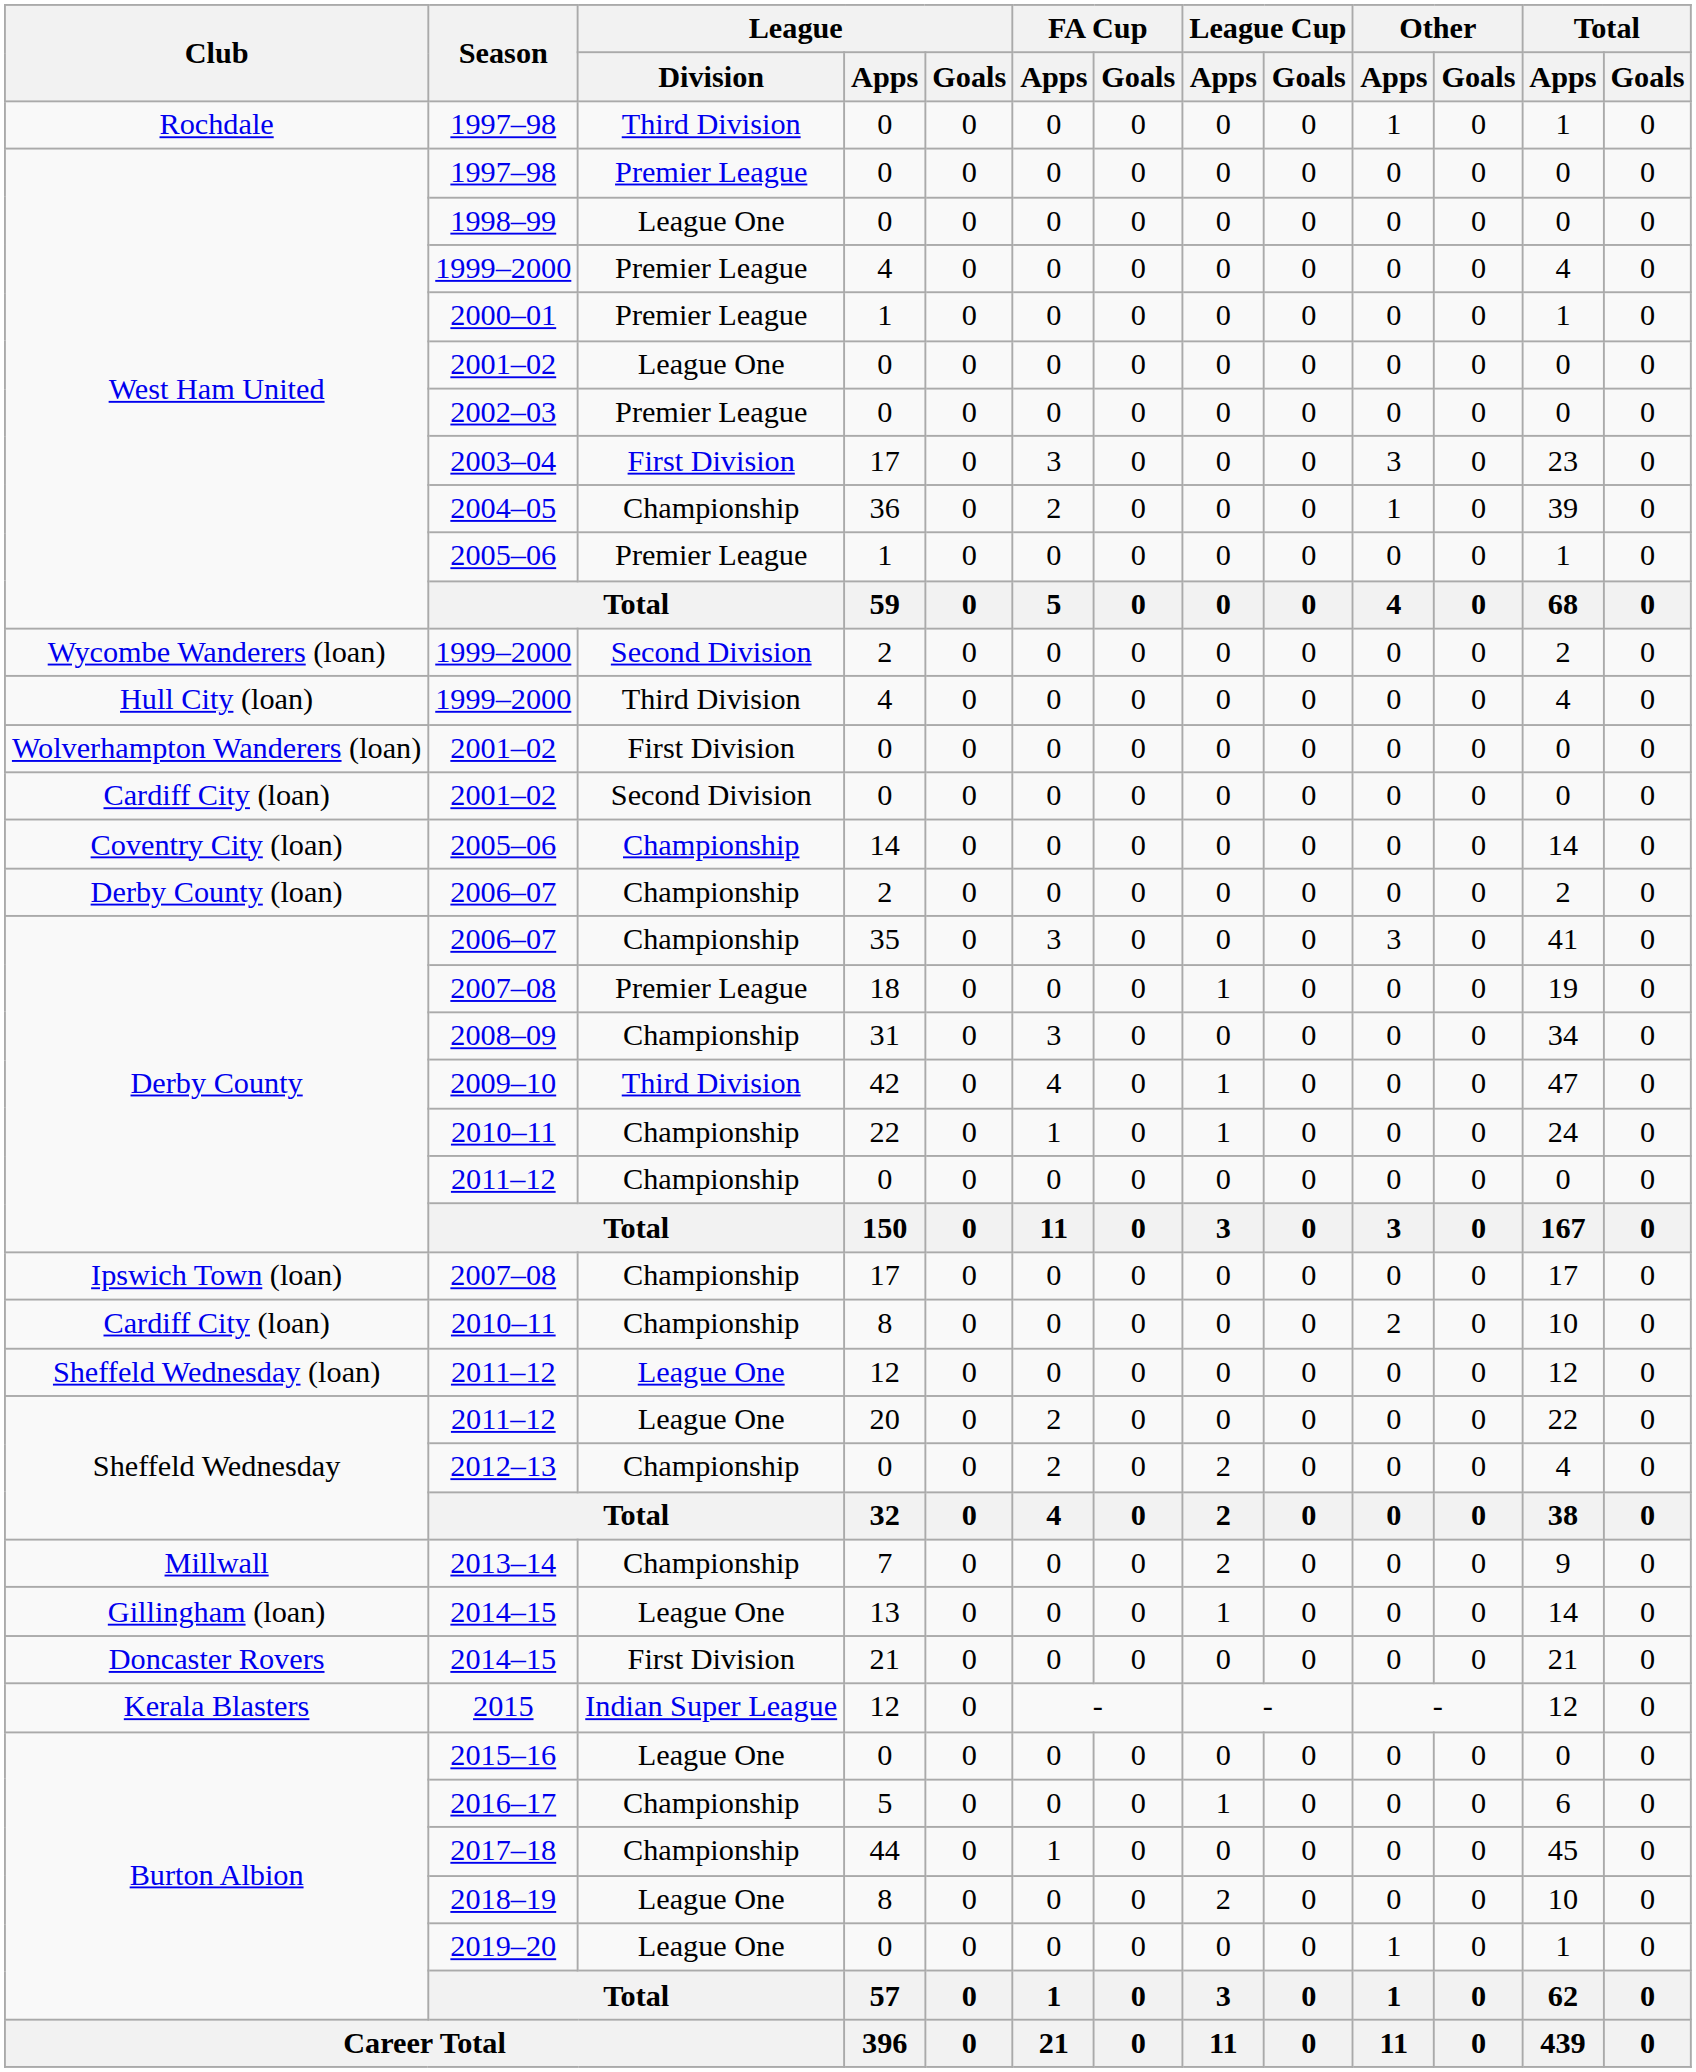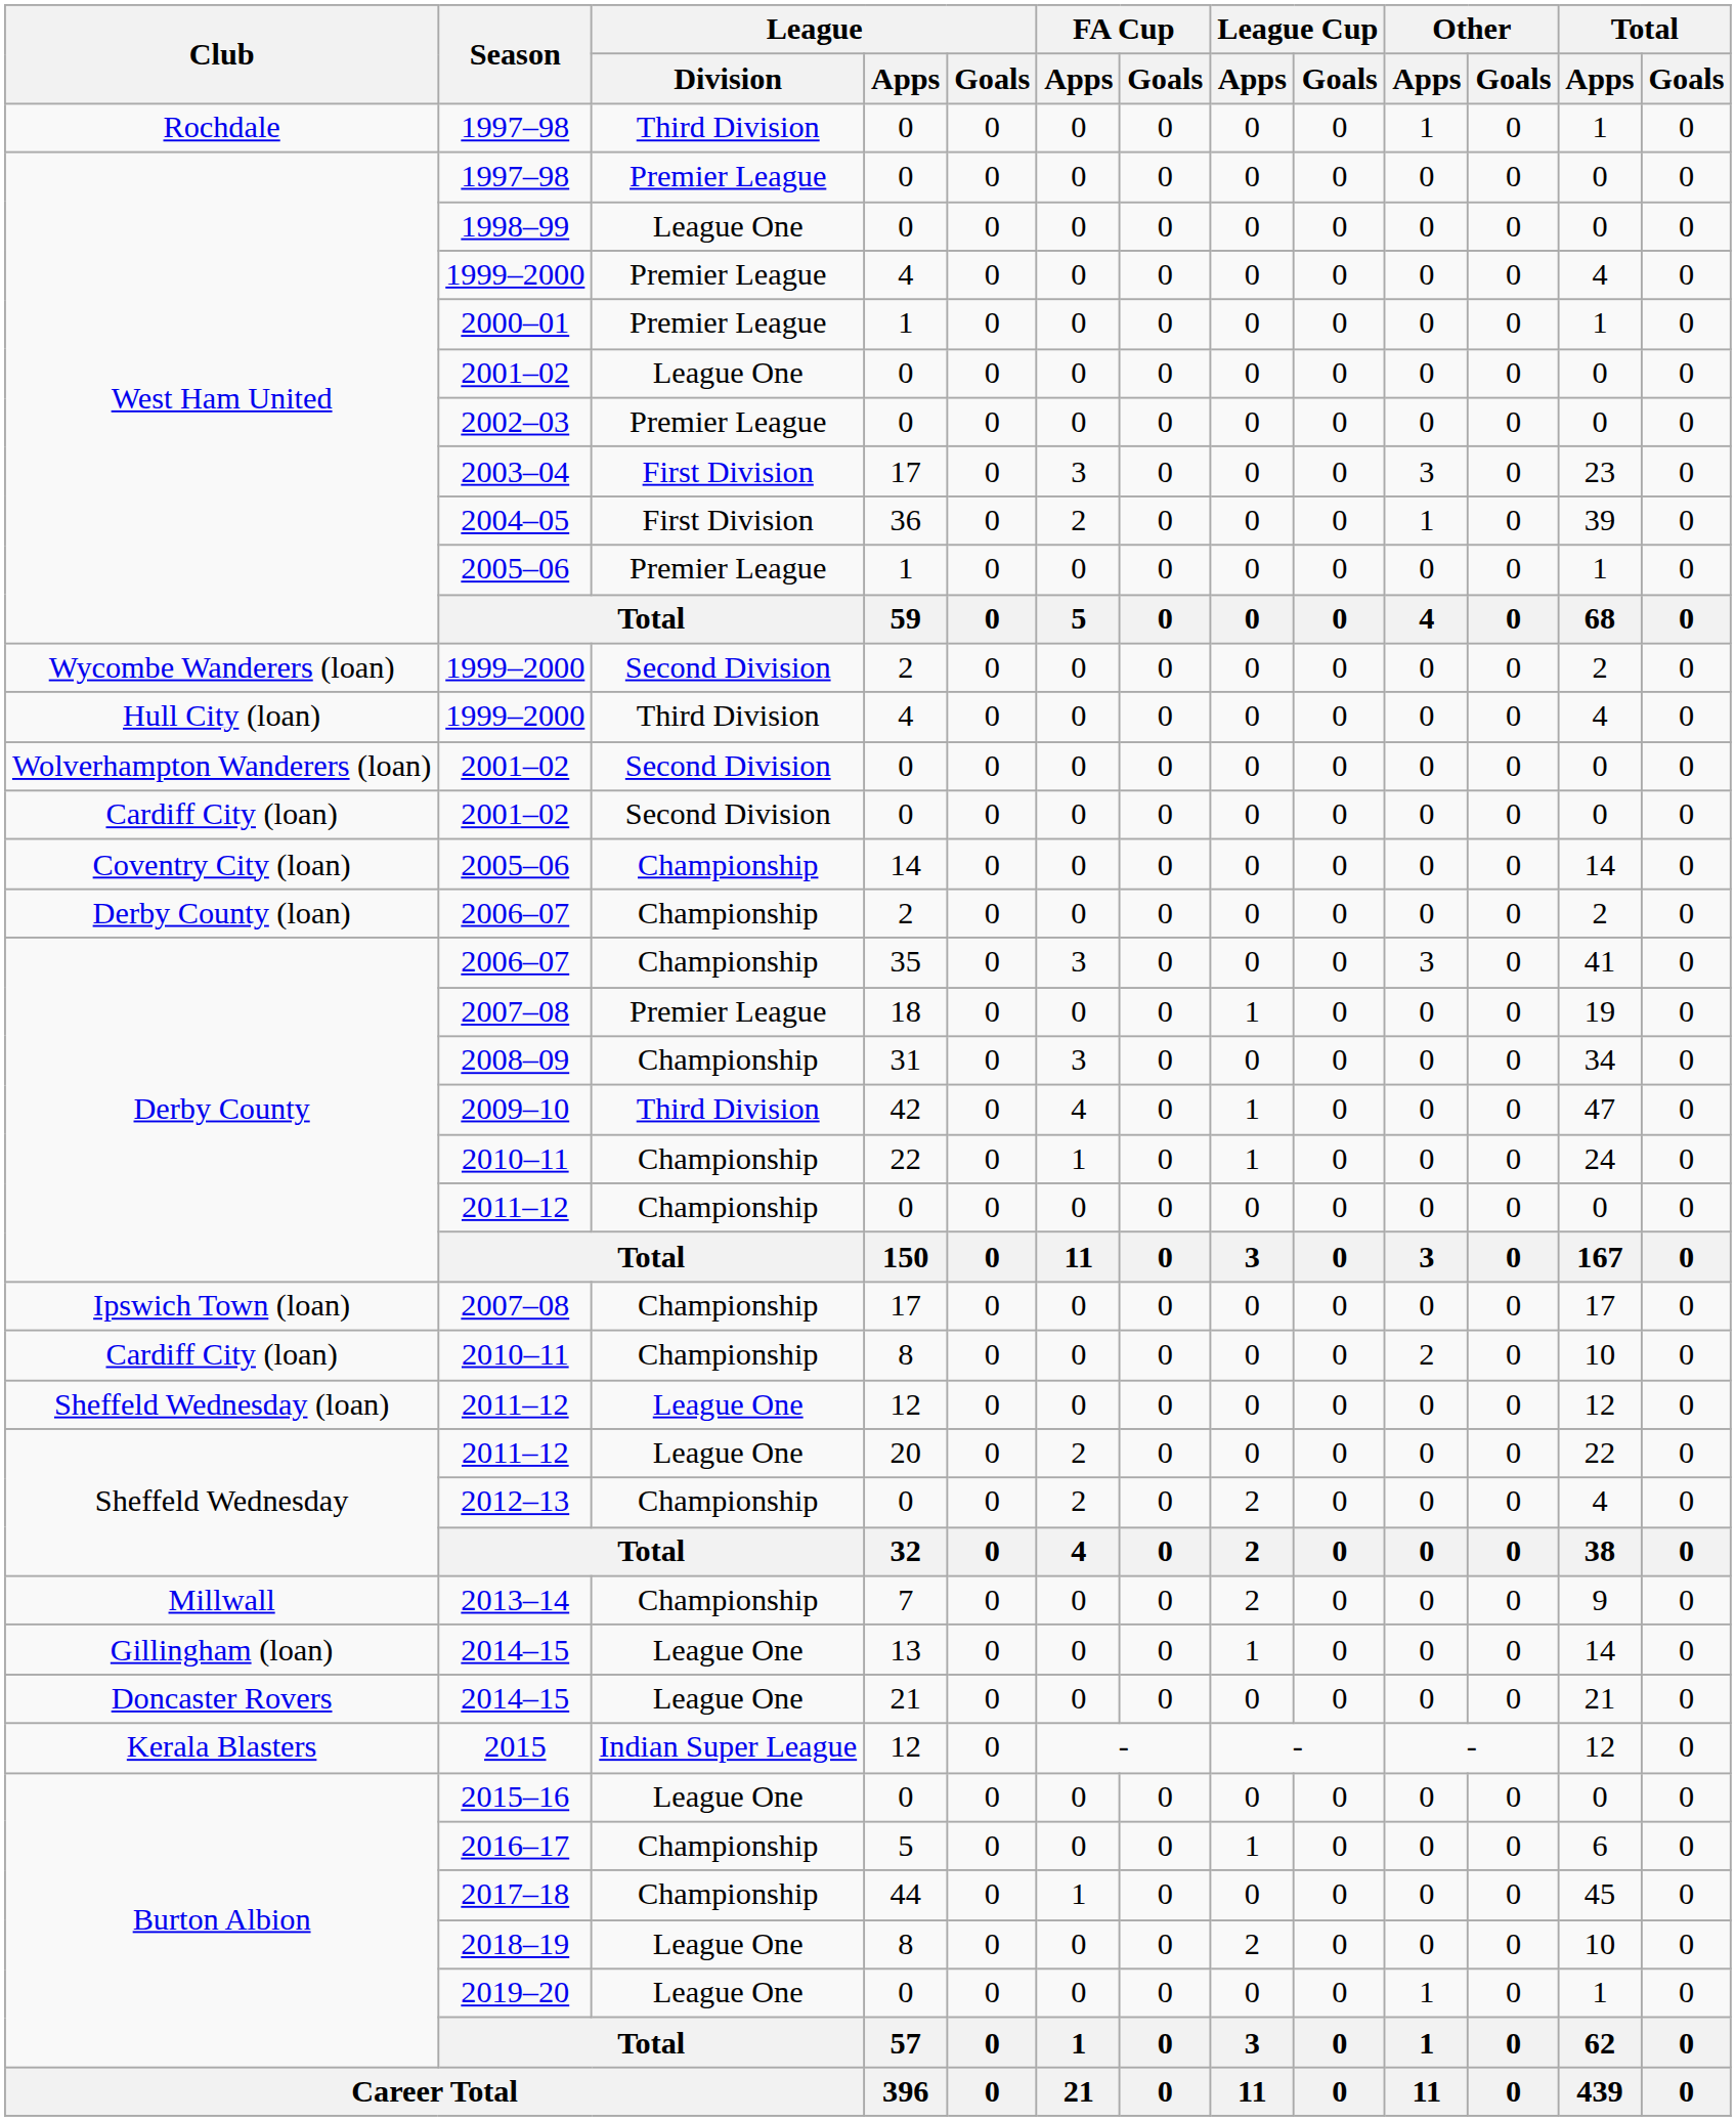 <table class="wikitable" style="text-align:center;">
 <tr>
 <th rowspan="2">Club</th>
 <th rowspan="2">Season</th>
 <th colspan="3">League</th>
 <th colspan="2">FA Cup</th>
 <th colspan="2">League Cup</th>
 <th colspan="2">Other</th>
 <th colspan="2">Total</th>
 </tr>
 <tr>
 <th>Division</th>
 <th>Apps</th>
 <th>Goals</th>
 <th>Apps</th>
 <th>Goals</th>
 <th>Apps</th>
 <th>Goals</th>
 <th>Apps</th>
 <th>Goals</th>
 <th>Apps</th>
 <th>Goals</th>
 </tr>
 <tr>
 <td><a href='#'>Rochdale</a></td>
 <td><a href='#'>1997–98</a></td>
 <td><a href='#'>Third Division</a></td>
 <td>0</td>
 <td>0</td>
 <td>0</td>
 <td>0</td>
 <td>0</td>
 <td>0</td>
 <td>1</td>
 <td>0</td>
 <td>1</td>
 <td>0</td>
 </tr>
 <tr>
 <td rowspan="10"><a href='#'>West Ham United</a></td>
 <td><a href='#'>1997–98</a></td>
 <td><a href='#'>Premier League</a></td>
 <td>0</td>
 <td>0</td>
 <td>0</td>
 <td>0</td>
 <td>0</td>
 <td>0</td>
 <td>0</td>
 <td>0</td>
 <td>0</td>
 <td>0</td>
 </tr>
 <tr>
 <td><a href='#'>1998–99</a></td>
 <td>League One</td>
 <td>0</td>
 <td>0</td>
 <td>0</td>
 <td>0</td>
 <td>0</td>
 <td>0</td>
 <td>0</td>
 <td>0</td>
 <td>0</td>
 <td>0</td>
 </tr>
 <tr>
 <td><a href='#'>1999–2000</a></td>
 <td>Premier League</td>
 <td>4</td>
 <td>0</td>
 <td>0</td>
 <td>0</td>
 <td>0</td>
 <td>0</td>
 <td>0</td>
 <td>0</td>
 <td>4</td>
 <td>0</td>
 </tr>
 <tr>
 <td><a href='#'>2000–01</a></td>
 <td>Premier League</td>
 <td>1</td>
 <td>0</td>
 <td>0</td>
 <td>0</td>
 <td>0</td>
 <td>0</td>
 <td>0</td>
 <td>0</td>
 <td>1</td>
 <td>0</td>
 </tr>
 <tr>
 <td><a href='#'>2001–02</a></td>
 <td>League One</td>
 <td>0</td>
 <td>0</td>
 <td>0</td>
 <td>0</td>
 <td>0</td>
 <td>0</td>
 <td>0</td>
 <td>0</td>
 <td>0</td>
 <td>0</td>
 </tr>
 <tr>
 <td><a href='#'>2002–03</a></td>
 <td>Premier League</td>
 <td>0</td>
 <td>0</td>
 <td>0</td>
 <td>0</td>
 <td>0</td>
 <td>0</td>
 <td>0</td>
 <td>0</td>
 <td>0</td>
 <td>0</td>
 </tr>
 <tr>
 <td><a href='#'>2003–04</a></td>
 <td><a href='#'>First Division</a></td>
 <td>17</td>
 <td>0</td>
 <td>3</td>
 <td>0</td>
 <td>0</td>
 <td>0</td>
 <td>3</td>
 <td>0</td>
 <td>23</td>
 <td>0</td>
 </tr>
 <tr>
 <td><a href='#'>2004–05</a></td>
-<td>Championship</td>
+<td>First Division</td>
 <td>36</td>
 <td>0</td>
 <td>2</td>
 <td>0</td>
 <td>0</td>
 <td>0</td>
 <td>1</td>
 <td>0</td>
 <td>39</td>
 <td>0</td>
 </tr>
 <tr>
 <td><a href='#'>2005–06</a></td>
 <td>Premier League</td>
 <td>1</td>
 <td>0</td>
 <td>0</td>
 <td>0</td>
 <td>0</td>
 <td>0</td>
 <td>0</td>
 <td>0</td>
 <td>1</td>
 <td>0</td>
 </tr>
 <tr>
 <th colspan="2">Total</th>
 <th>59</th>
 <th>0</th>
 <th>5</th>
 <th>0</th>
 <th>0</th>
 <th>0</th>
 <th>4</th>
 <th>0</th>
 <th>68</th>
 <th>0</th>
 </tr>
 <tr>
 <td><a href='#'>Wycombe Wanderers</a> (loan)</td>
 <td><a href='#'>1999–2000</a></td>
 <td><a href='#'>Second Division</a></td>
 <td>2</td>
 <td>0</td>
 <td>0</td>
 <td>0</td>
 <td>0</td>
 <td>0</td>
 <td>0</td>
 <td>0</td>
 <td>2</td>
 <td>0</td>
 </tr>
 <tr>
 <td><a href='#'>Hull City</a> (loan)</td>
 <td><a href='#'>1999–2000</a></td>
 <td>Third Division</td>
 <td>4</td>
 <td>0</td>
 <td>0</td>
 <td>0</td>
 <td>0</td>
 <td>0</td>
 <td>0</td>
 <td>0</td>
 <td>4</td>
 <td>0</td>
 </tr>
 <tr>
 <td><a href='#'>Wolverhampton Wanderers</a> (loan)</td>
 <td><a href='#'>2001–02</a></td>
-<td>First Division</td>
+<td><a href='#'>Second Division</a></td>
 <td>0</td>
 <td>0</td>
 <td>0</td>
 <td>0</td>
 <td>0</td>
 <td>0</td>
 <td>0</td>
 <td>0</td>
 <td>0</td>
 <td>0</td>
 </tr>
 <tr>
 <td><a href='#'>Cardiff City</a> (loan)</td>
 <td><a href='#'>2001–02</a></td>
 <td>Second Division</td>
 <td>0</td>
 <td>0</td>
 <td>0</td>
 <td>0</td>
 <td>0</td>
 <td>0</td>
 <td>0</td>
 <td>0</td>
 <td>0</td>
 <td>0</td>
 </tr>
 <tr>
 <td><a href='#'>Coventry City</a> (loan)</td>
 <td><a href='#'>2005–06</a></td>
 <td><a href='#'>Championship</a></td>
 <td>14</td>
 <td>0</td>
 <td>0</td>
 <td>0</td>
 <td>0</td>
 <td>0</td>
 <td>0</td>
 <td>0</td>
 <td>14</td>
 <td>0</td>
 </tr>
 <tr>
 <td><a href='#'>Derby County</a> (loan)</td>
 <td><a href='#'>2006–07</a></td>
 <td>Championship</td>
 <td>2</td>
 <td>0</td>
 <td>0</td>
 <td>0</td>
 <td>0</td>
 <td>0</td>
 <td>0</td>
 <td>0</td>
 <td>2</td>
 <td>0</td>
 </tr>
 <tr>
 <td rowspan="7"><a href='#'>Derby County</a></td>
 <td><a href='#'>2006–07</a></td>
 <td>Championship</td>
 <td>35</td>
 <td>0</td>
 <td>3</td>
 <td>0</td>
 <td>0</td>
 <td>0</td>
 <td>3</td>
 <td>0</td>
 <td>41</td>
 <td>0</td>
 </tr>
 <tr>
 <td><a href='#'>2007–08</a></td>
 <td>Premier League</td>
 <td>18</td>
 <td>0</td>
 <td>0</td>
 <td>0</td>
 <td>1</td>
 <td>0</td>
 <td>0</td>
 <td>0</td>
 <td>19</td>
 <td>0</td>
 </tr>
 <tr>
 <td><a href='#'>2008–09</a></td>
 <td>Championship</td>
 <td>31</td>
 <td>0</td>
 <td>3</td>
 <td>0</td>
 <td>0</td>
 <td>0</td>
 <td>0</td>
 <td>0</td>
 <td>34</td>
 <td>0</td>
 </tr>
 <tr>
 <td><a href='#'>2009–10</a></td>
 <td><a href='#'>Third Division</a></td>
 <td>42</td>
 <td>0</td>
 <td>4</td>
 <td>0</td>
 <td>1</td>
 <td>0</td>
 <td>0</td>
 <td>0</td>
 <td>47</td>
 <td>0</td>
 </tr>
 <tr>
 <td><a href='#'>2010–11</a></td>
 <td>Championship</td>
 <td>22</td>
 <td>0</td>
 <td>1</td>
 <td>0</td>
 <td>1</td>
 <td>0</td>
 <td>0</td>
 <td>0</td>
 <td>24</td>
 <td>0</td>
 </tr>
 <tr>
 <td><a href='#'>2011–12</a></td>
 <td>Championship</td>
 <td>0</td>
 <td>0</td>
 <td>0</td>
 <td>0</td>
 <td>0</td>
 <td>0</td>
 <td>0</td>
 <td>0</td>
 <td>0</td>
 <td>0</td>
 </tr>
 <tr>
 <th colspan="2">Total</th>
 <th>150</th>
 <th>0</th>
 <th>11</th>
 <th>0</th>
 <th>3</th>
 <th>0</th>
 <th>3</th>
 <th>0</th>
 <th>167</th>
 <th>0</th>
 </tr>
 <tr>
 <td><a href='#'>Ipswich Town</a> (loan)</td>
 <td><a href='#'>2007–08</a></td>
 <td>Championship</td>
 <td>17</td>
 <td>0</td>
 <td>0</td>
 <td>0</td>
 <td>0</td>
 <td>0</td>
 <td>0</td>
 <td>0</td>
 <td>17</td>
 <td>0</td>
 </tr>
 <tr>
 <td><a href='#'>Cardiff City</a> (loan)</td>
 <td><a href='#'>2010–11</a></td>
 <td>Championship</td>
 <td>8</td>
 <td>0</td>
 <td>0</td>
 <td>0</td>
 <td>0</td>
 <td>0</td>
 <td>2</td>
 <td>0</td>
 <td>10</td>
 <td>0</td>
 </tr>
 <tr>
 <td><a href='#'>Sheffeld Wednesday</a> (loan)</td>
 <td><a href='#'>2011–12</a></td>
 <td><a href='#'>League One</a></td>
 <td>12</td>
 <td>0</td>
 <td>0</td>
 <td>0</td>
 <td>0</td>
 <td>0</td>
 <td>0</td>
 <td>0</td>
 <td>12</td>
 <td>0</td>
 </tr>
 <tr>
 <td rowspan="3">Sheffeld Wednesday</td>
 <td><a href='#'>2011–12</a></td>
 <td>League One</td>
 <td>20</td>
 <td>0</td>
 <td>2</td>
 <td>0</td>
 <td>0</td>
 <td>0</td>
 <td>0</td>
 <td>0</td>
 <td>22</td>
 <td>0</td>
 </tr>
 <tr>
 <td><a href='#'>2012–13</a></td>
 <td>Championship</td>
 <td>0</td>
 <td>0</td>
 <td>2</td>
 <td>0</td>
 <td>2</td>
 <td>0</td>
 <td>0</td>
 <td>0</td>
 <td>4</td>
 <td>0</td>
 </tr>
 <tr>
 <th colspan="2">Total</th>
 <th>32</th>
 <th>0</th>
 <th>4</th>
 <th>0</th>
 <th>2</th>
 <th>0</th>
 <th>0</th>
 <th>0</th>
 <th>38</th>
 <th>0</th>
 </tr>
 <tr>
 <td><a href='#'>Millwall</a></td>
 <td><a href='#'>2013–14</a></td>
 <td>Championship</td>
 <td>7</td>
 <td>0</td>
 <td>0</td>
 <td>0</td>
 <td>2</td>
 <td>0</td>
 <td>0</td>
 <td>0</td>
 <td>9</td>
 <td>0</td>
 </tr>
 <tr>
 <td><a href='#'>Gillingham</a> (loan)</td>
 <td><a href='#'>2014–15</a></td>
 <td>League One</td>
 <td>13</td>
 <td>0</td>
 <td>0</td>
 <td>0</td>
 <td>1</td>
 <td>0</td>
 <td>0</td>
 <td>0</td>
 <td>14</td>
 <td>0</td>
 </tr>
 <tr>
 <td><a href='#'>Doncaster Rovers</a></td>
 <td><a href='#'>2014–15</a></td>
-<td>First Division</td>
+<td>League One</td>
 <td>21</td>
 <td>0</td>
 <td>0</td>
 <td>0</td>
 <td>0</td>
 <td>0</td>
 <td>0</td>
 <td>0</td>
 <td>21</td>
 <td>0</td>
 </tr>
 <tr>
 <td><a href='#'>Kerala Blasters</a></td>
 <td><a href='#'>2015</a></td>
 <td><a href='#'>Indian Super League</a></td>
 <td>12</td>
 <td>0</td>
 <td colspan="2">-</td>
 <td colspan="2">-</td>
 <td colspan="2">-</td>
 <td>12</td>
 <td>0</td>
 </tr>
 <tr>
 <td rowspan="6"><a href='#'>Burton Albion</a></td>
 <td><a href='#'>2015–16</a></td>
 <td>League One</td>
 <td>0</td>
 <td>0</td>
 <td>0</td>
 <td>0</td>
 <td>0</td>
 <td>0</td>
 <td>0</td>
 <td>0</td>
 <td>0</td>
 <td>0</td>
 </tr>
 <tr>
 <td><a href='#'>2016–17</a></td>
 <td>Championship</td>
 <td>5</td>
 <td>0</td>
 <td>0</td>
 <td>0</td>
 <td>1</td>
 <td>0</td>
 <td>0</td>
 <td>0</td>
 <td>6</td>
 <td>0</td>
 </tr>
 <tr>
 <td><a href='#'>2017–18</a></td>
 <td>Championship</td>
 <td>44</td>
 <td>0</td>
 <td>1</td>
 <td>0</td>
 <td>0</td>
 <td>0</td>
 <td>0</td>
 <td>0</td>
 <td>45</td>
 <td>0</td>
 </tr>
 <tr>
 <td><a href='#'>2018–19</a></td>
 <td>League One</td>
 <td>8</td>
 <td>0</td>
 <td>0</td>
 <td>0</td>
 <td>2</td>
 <td>0</td>
 <td>0</td>
 <td>0</td>
 <td>10</td>
 <td>0</td>
 </tr>
 <tr>
 <td><a href='#'>2019–20</a></td>
 <td>League One</td>
 <td>0</td>
 <td>0</td>
 <td>0</td>
 <td>0</td>
 <td>0</td>
 <td>0</td>
 <td>1</td>
 <td>0</td>
 <td>1</td>
 <td>0</td>
 </tr>
 <tr>
 <th colspan="2">Total</th>
 <th>57</th>
 <th>0</th>
 <th>1</th>
 <th>0</th>
 <th>3</th>
 <th>0</th>
 <th>1</th>
 <th>0</th>
 <th>62</th>
 <th>0</th>
 </tr>
 <tr>
 <th colspan="3">Career Total</th>
 <th>396</th>
 <th>0</th>
 <th>21</th>
 <th>0</th>
 <th>11</th>
 <th>0</th>
 <th>11</th>
 <th>0</th>
 <th>439</th>
 <th>0</th>
 </tr>
 </table>
